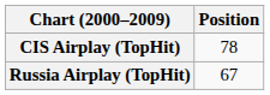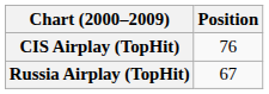 <table class="wikitable plainrowheaders" style="text-align:center">
 <tr>
 <th scope="col">Chart (2000–2009)</th>
 <th scope="col">Position</th>
 </tr>
 <tr>
 <th scope="row">CIS Airplay (TopHit)</th>
-<td>78</td>
+<td>76</td>
 </tr>
 <tr>
 <th scope="row">Russia Airplay (TopHit)</th>
 <td>67</td>
 </tr>
 </table>
